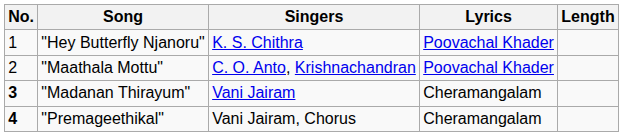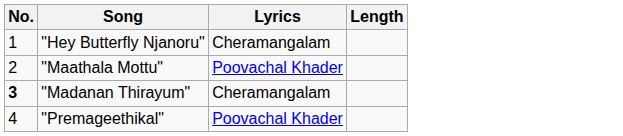 <table class="wikitable">
 <tr>
 <th>No.</th>
 <th>Song</th>
-<th>Singers</th>
 <th>Lyrics</th>
 <th>Length</th>
 </tr>
 <tr>
 <td>1</td>
 <td>"Hey Butterfly Njanoru"</td>
-<td><a href='#'>K. S. Chithra</a></td>
-<td><a href='#'>Poovachal Khader</a></td>
+<td>Cheramangalam</td>
 <td></td>
 </tr>
 <tr>
 <td>2</td>
 <td>"Maathala Mottu"</td>
-<td><a href='#'>C. O. Anto</a>, <a href='#'>Krishnachandran</a></td>
 <td><a href='#'>Poovachal Khader</a></td>
 <td></td>
 </tr>
 <tr>
 <td><strong>3</strong></td>
 <td>"Madanan Thirayum"</td>
-<td><a href='#'>Vani Jairam</a></td>
 <td>Cheramangalam</td>
 <td></td>
 </tr>
 <tr>
-<td><strong>4</strong></td>
+<td>4</td>
 <td>"Premageethikal"</td>
-<td>Vani Jairam, Chorus</td>
-<td>Cheramangalam</td>
+<td><a href='#'>Poovachal Khader</a></td>
 <td></td>
 </tr>
 </table>
